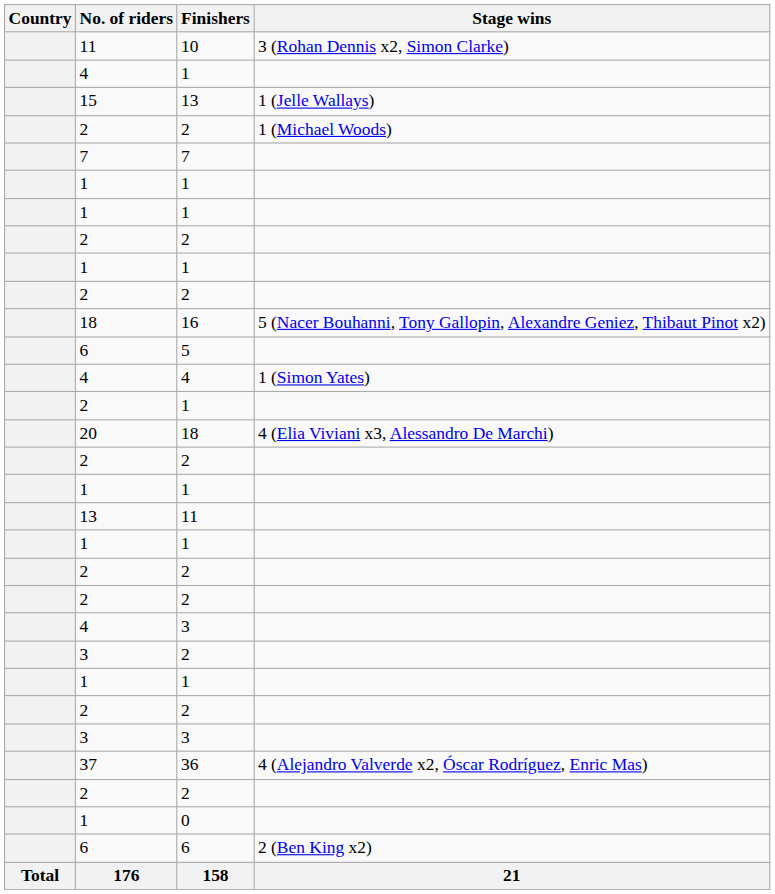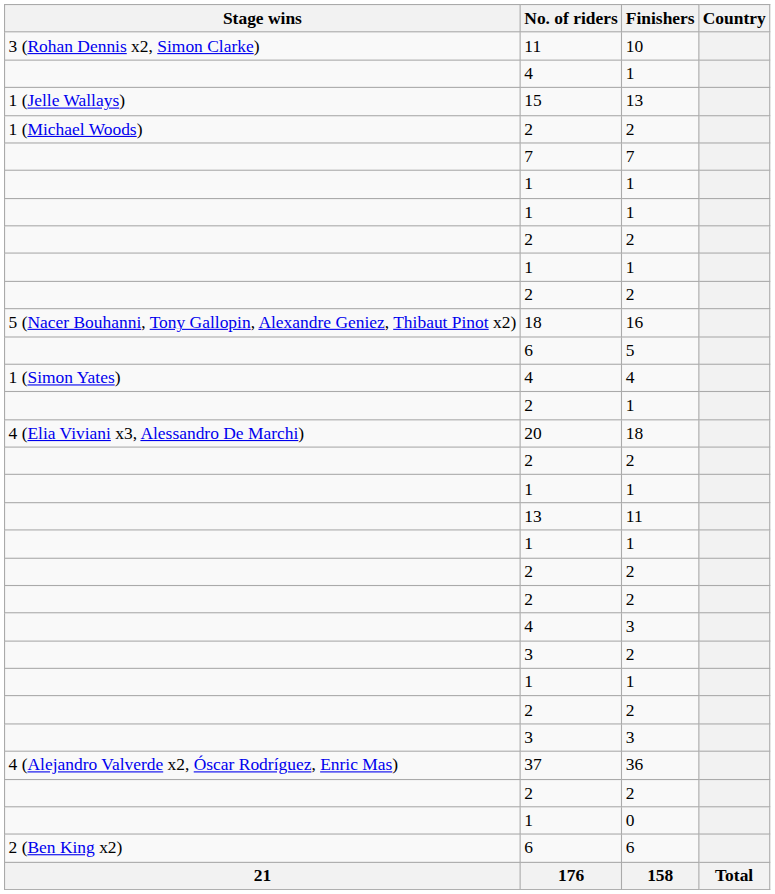 <table class="wikitable sortable plainrowheaders">
 <tr>
-<th scope="col">Country</th>
+<th scope="col">Stage wins</th>
 <th scope="col">No. of riders</th>
 <th scope="col">Finishers</th>
-<th scope="col">Stage wins</th>
+<th scope="col">Country</th>
 </tr>
 <tr>
-<th scope="row"></th>
+<td>3 (<a href='#'>Rohan Dennis</a> x2, <a href='#'>Simon Clarke</a>)</td>
 <td>11</td>
 <td>10</td>
-<td>3 (<a href='#'>Rohan Dennis</a> x2, <a href='#'>Simon Clarke</a>)</td>
+<th scope="row"></th>
 </tr>
 <tr>
-<th scope="row"></th>
+<td></td>
 <td>4</td>
 <td>1</td>
-<td></td>
+<th scope="row"></th>
 </tr>
 <tr>
-<th scope="row"></th>
+<td>1 (<a href='#'>Jelle Wallays</a>)</td>
 <td>15</td>
 <td>13</td>
-<td>1 (<a href='#'>Jelle Wallays</a>)</td>
+<th scope="row"></th>
 </tr>
 <tr>
-<th scope="row"></th>
+<td>1 (<a href='#'>Michael Woods</a>)</td>
 <td>2</td>
 <td>2</td>
-<td>1 (<a href='#'>Michael Woods</a>)</td>
+<th scope="row"></th>
 </tr>
 <tr>
-<th scope="row"></th>
+<td></td>
 <td>7</td>
 <td>7</td>
-<td></td>
+<th scope="row"></th>
 </tr>
 <tr>
-<th scope="row"></th>
+<td></td>
 <td>1</td>
 <td>1</td>
-<td></td>
+<th scope="row"></th>
 </tr>
 <tr>
-<th scope="row"></th>
+<td></td>
 <td>1</td>
 <td>1</td>
-<td></td>
+<th scope="row"></th>
 </tr>
 <tr>
-<th scope="row"></th>
+<td></td>
 <td>2</td>
 <td>2</td>
-<td></td>
+<th scope="row"></th>
 </tr>
 <tr>
-<th scope="row"></th>
+<td></td>
 <td>1</td>
 <td>1</td>
-<td></td>
+<th scope="row"></th>
 </tr>
 <tr>
-<th scope="row"></th>
+<td></td>
 <td>2</td>
 <td>2</td>
-<td></td>
+<th scope="row"></th>
 </tr>
 <tr>
-<th scope="row"></th>
+<td>5 (<a href='#'>Nacer Bouhanni</a>, <a href='#'>Tony Gallopin</a>, <a href='#'>Alexandre Geniez</a>, <a href='#'>Thibaut Pinot</a> x2)</td>
 <td>18</td>
 <td>16</td>
-<td>5 (<a href='#'>Nacer Bouhanni</a>, <a href='#'>Tony Gallopin</a>, <a href='#'>Alexandre Geniez</a>, <a href='#'>Thibaut Pinot</a> x2)</td>
+<th scope="row"></th>
 </tr>
 <tr>
-<th scope="row"></th>
+<td></td>
 <td>6</td>
 <td>5</td>
-<td></td>
+<th scope="row"></th>
 </tr>
 <tr>
-<th scope="row"></th>
+<td>1 (<a href='#'>Simon Yates</a>)</td>
 <td>4</td>
 <td>4</td>
-<td>1 (<a href='#'>Simon Yates</a>)</td>
+<th scope="row"></th>
 </tr>
 <tr>
-<th scope="row"></th>
+<td></td>
 <td>2</td>
 <td>1</td>
-<td></td>
+<th scope="row"></th>
 </tr>
 <tr>
-<th scope="row"></th>
+<td>4 (<a href='#'>Elia Viviani</a> x3, <a href='#'>Alessandro De Marchi</a>)</td>
 <td>20</td>
 <td>18</td>
-<td>4 (<a href='#'>Elia Viviani</a> x3, <a href='#'>Alessandro De Marchi</a>)</td>
+<th scope="row"></th>
 </tr>
 <tr>
-<th scope="row"></th>
+<td></td>
 <td>2</td>
 <td>2</td>
-<td></td>
+<th scope="row"></th>
 </tr>
 <tr>
-<th scope="row"></th>
+<td></td>
 <td>1</td>
 <td>1</td>
-<td></td>
+<th scope="row"></th>
 </tr>
 <tr>
-<th scope="row"></th>
+<td></td>
 <td>13</td>
 <td>11</td>
-<td></td>
+<th scope="row"></th>
 </tr>
 <tr>
-<th scope="row"></th>
+<td></td>
 <td>1</td>
 <td>1</td>
-<td></td>
+<th scope="row"></th>
 </tr>
 <tr>
-<th scope="row"></th>
+<td></td>
 <td>2</td>
 <td>2</td>
-<td></td>
+<th scope="row"></th>
 </tr>
 <tr>
-<th scope="row"></th>
+<td></td>
 <td>2</td>
 <td>2</td>
-<td></td>
+<th scope="row"></th>
 </tr>
 <tr>
-<th scope="row"></th>
+<td></td>
 <td>4</td>
 <td>3</td>
-<td></td>
+<th scope="row"></th>
 </tr>
 <tr>
-<th scope="row"></th>
+<td></td>
 <td>3</td>
 <td>2</td>
-<td></td>
+<th scope="row"></th>
 </tr>
 <tr>
-<th scope="row"></th>
+<td></td>
 <td>1</td>
 <td>1</td>
-<td></td>
+<th scope="row"></th>
 </tr>
 <tr>
-<th scope="row"></th>
+<td></td>
 <td>2</td>
 <td>2</td>
-<td></td>
+<th scope="row"></th>
 </tr>
 <tr>
-<th scope="row"></th>
+<td></td>
 <td>3</td>
 <td>3</td>
-<td></td>
+<th scope="row"></th>
 </tr>
 <tr>
-<th scope="row"></th>
+<td>4 (<a href='#'>Alejandro Valverde</a> x2, <a href='#'>Óscar Rodríguez</a>, <a href='#'>Enric Mas</a>)</td>
 <td>37</td>
 <td>36</td>
-<td>4 (<a href='#'>Alejandro Valverde</a> x2, <a href='#'>Óscar Rodríguez</a>, <a href='#'>Enric Mas</a>)</td>
+<th scope="row"></th>
 </tr>
 <tr>
-<th scope="row"></th>
+<td></td>
 <td>2</td>
 <td>2</td>
-<td></td>
+<th scope="row"></th>
 </tr>
 <tr>
-<th scope="row"></th>
+<td></td>
 <td>1</td>
 <td>0</td>
-<td></td>
+<th scope="row"></th>
 </tr>
 <tr>
-<th scope="row"></th>
+<td>2 (<a href='#'>Ben King</a> x2)</td>
 <td>6</td>
 <td>6</td>
-<td>2 (<a href='#'>Ben King</a> x2)</td>
+<th scope="row"></th>
 </tr>
 <tr>
-<th scope="row">Total</th>
+<th>21</th>
 <th>176</th>
 <th>158</th>
-<th>21</th>
+<th scope="row">Total</th>
 </tr>
 </table>
